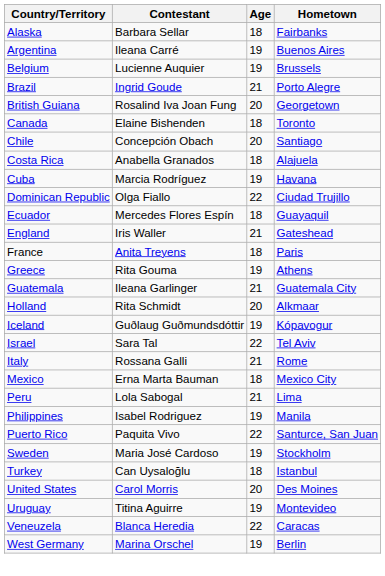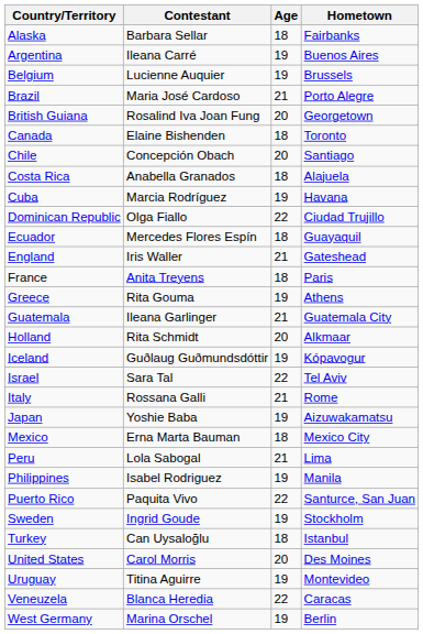 <table class="wikitable sortable" style="font-size: 95%;">
 <tr>
 <th>Country/Territory</th>
 <th>Contestant</th>
 <th>Age</th>
 <th>Hometown</th>
 </tr>
 <tr>
 <td> <a href='#'>Alaska</a></td>
 <td>Barbara Sellar</td>
 <td>18</td>
 <td><a href='#'>Fairbanks</a></td>
 </tr>
 <tr>
 <td> <a href='#'>Argentina</a></td>
 <td>Ileana Carré</td>
 <td>19</td>
 <td><a href='#'>Buenos Aires</a></td>
 </tr>
 <tr>
 <td> <a href='#'>Belgium</a></td>
 <td>Lucienne Auquier</td>
 <td>19</td>
 <td><a href='#'>Brussels</a></td>
 </tr>
 <tr>
 <td> <a href='#'>Brazil</a></td>
-<td><a href='#'>Ingrid Goude</a></td>
+<td>Maria José Cardoso</td>
 <td>21</td>
 <td><a href='#'>Porto Alegre</a></td>
 </tr>
 <tr>
 <td> <a href='#'>British Guiana</a></td>
 <td>Rosalind Iva Joan Fung</td>
 <td>20</td>
 <td><a href='#'>Georgetown</a></td>
 </tr>
 <tr>
 <td> <a href='#'>Canada</a></td>
 <td>Elaine Bishenden</td>
 <td>18</td>
 <td><a href='#'>Toronto</a></td>
 </tr>
 <tr>
 <td> <a href='#'>Chile</a></td>
 <td>Concepción Obach</td>
 <td>20</td>
 <td><a href='#'>Santiago</a></td>
 </tr>
 <tr>
 <td> <a href='#'>Costa Rica</a></td>
 <td>Anabella Granados</td>
 <td>18</td>
 <td><a href='#'>Alajuela</a></td>
 </tr>
 <tr>
 <td> <a href='#'>Cuba</a></td>
 <td>Marcia Rodríguez</td>
 <td>19</td>
 <td><a href='#'>Havana</a></td>
 </tr>
 <tr>
 <td> <a href='#'>Dominican Republic</a></td>
 <td>Olga Fiallo</td>
 <td>22</td>
 <td><a href='#'>Ciudad Trujillo</a></td>
 </tr>
 <tr>
 <td> <a href='#'>Ecuador</a></td>
 <td>Mercedes Flores Espín</td>
 <td>18</td>
 <td><a href='#'>Guayaquil</a></td>
 </tr>
 <tr>
 <td> <a href='#'>England</a></td>
 <td>Iris Waller</td>
 <td>21</td>
 <td><a href='#'>Gateshead</a></td>
 </tr>
 <tr>
 <td> France</td>
 <td><a href='#'>Anita Treyens</a></td>
 <td>18</td>
 <td><a href='#'>Paris</a></td>
 </tr>
 <tr>
 <td> <a href='#'>Greece</a></td>
 <td>Rita Gouma</td>
 <td>19</td>
 <td><a href='#'>Athens</a></td>
 </tr>
 <tr>
 <td> <a href='#'>Guatemala</a></td>
 <td>Ileana Garlinger</td>
 <td>21</td>
 <td><a href='#'>Guatemala City</a></td>
 </tr>
 <tr>
 <td> <a href='#'>Holland</a></td>
 <td>Rita Schmidt</td>
 <td>20</td>
 <td><a href='#'>Alkmaar</a></td>
 </tr>
 <tr>
 <td> <a href='#'>Iceland</a></td>
 <td>Guðlaug Guðmundsdóttir</td>
 <td>19</td>
 <td><a href='#'>Kópavogur</a></td>
 </tr>
 <tr>
 <td> <a href='#'>Israel</a></td>
 <td>Sara Tal</td>
 <td>22</td>
 <td><a href='#'>Tel Aviv</a></td>
 </tr>
 <tr>
 <td> <a href='#'>Italy</a></td>
 <td>Rossana Galli</td>
 <td>21</td>
 <td><a href='#'>Rome</a></td>
 </tr>
 <tr>
+<td> <a href='#'>Japan</a></td>
+<td>Yoshie Baba</td>
+<td>19</td>
+<td><a href='#'>Aizuwakamatsu</a></td>
+</tr>
+<tr>
 <td> <a href='#'>Mexico</a></td>
 <td>Erna Marta Bauman</td>
 <td>18</td>
 <td><a href='#'>Mexico City</a></td>
 </tr>
 <tr>
 <td> <a href='#'>Peru</a></td>
 <td>Lola Sabogal</td>
 <td>21</td>
 <td><a href='#'>Lima</a></td>
 </tr>
 <tr>
 <td> <a href='#'>Philippines</a></td>
 <td>Isabel Rodriguez</td>
 <td>19</td>
 <td><a href='#'>Manila</a></td>
 </tr>
 <tr>
 <td> <a href='#'>Puerto Rico</a></td>
 <td>Paquita Vivo</td>
 <td>22</td>
 <td><a href='#'>Santurce, San Juan</a></td>
 </tr>
 <tr>
 <td> <a href='#'>Sweden</a></td>
-<td>Maria José Cardoso</td>
+<td><a href='#'>Ingrid Goude</a></td>
 <td>19</td>
 <td><a href='#'>Stockholm</a></td>
 </tr>
 <tr>
 <td> <a href='#'>Turkey</a></td>
 <td>Can Uysaloğlu</td>
 <td>18</td>
 <td><a href='#'>Istanbul</a></td>
 </tr>
 <tr>
 <td> <a href='#'>United States</a></td>
 <td><a href='#'>Carol Morris</a></td>
 <td>20</td>
 <td><a href='#'>Des Moines</a></td>
 </tr>
 <tr>
 <td> <a href='#'>Uruguay</a></td>
 <td>Titina Aguirre</td>
 <td>19</td>
 <td><a href='#'>Montevideo</a></td>
 </tr>
 <tr>
 <td> <a href='#'>Veneuzela</a></td>
 <td><a href='#'>Blanca Heredia</a></td>
 <td>22</td>
 <td><a href='#'>Caracas</a></td>
 </tr>
 <tr>
 <td> <a href='#'>West Germany</a></td>
 <td><a href='#'>Marina Orschel</a></td>
 <td>19</td>
 <td><a href='#'>Berlin</a></td>
 </tr>
 </table>
